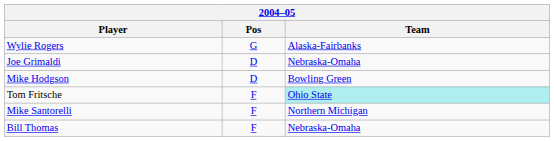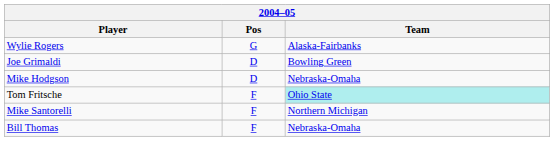 <table class="wikitable" width=95%>
 <tr>
 <th colspan=3><a href='#'>2004–05</a></th>
 </tr>
 <tr>
 <th>Player</th>
 <th>Pos</th>
 <th>Team</th>
 </tr>
 <tr>
 <td><a href='#'>Wylie Rogers</a></td>
 <td style="text-align:center;"><a href='#'>G</a></td>
 <td><a href='#'>Alaska-Fairbanks</a></td>
 </tr>
 <tr>
 <td><a href='#'>Joe Grimaldi</a></td>
 <td style="text-align:center;"><a href='#'>D</a></td>
-<td><a href='#'>Nebraska-Omaha</a></td>
+<td><a href='#'>Bowling Green</a></td>
 </tr>
 <tr>
 <td><a href='#'>Mike Hodgson</a></td>
 <td style="text-align:center;"><a href='#'>D</a></td>
-<td><a href='#'>Bowling Green</a></td>
+<td><a href='#'>Nebraska-Omaha</a></td>
 </tr>
 <tr>
 <td>Tom Fritsche</td>
 <td style="text-align:center;"><a href='#'>F</a></td>
 <td style="background: paleturquoise;"><a href='#'>Ohio State</a></td>
 </tr>
 <tr>
 <td><a href='#'>Mike Santorelli</a></td>
 <td style="text-align:center;"><a href='#'>F</a></td>
 <td><a href='#'>Northern Michigan</a></td>
 </tr>
 <tr>
 <td><a href='#'>Bill Thomas</a></td>
 <td style="text-align:center;"><a href='#'>F</a></td>
 <td><a href='#'>Nebraska-Omaha</a></td>
 </tr>
 </table>
